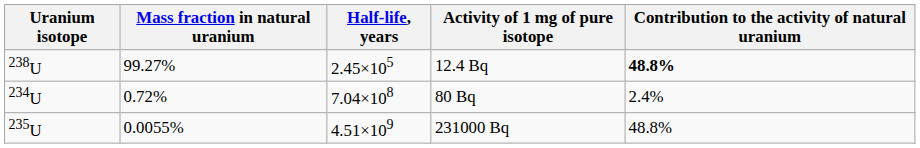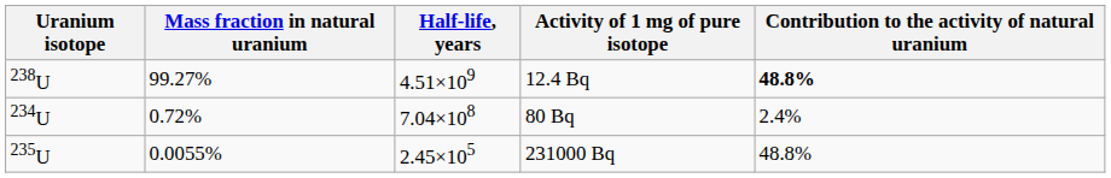 <table class="wikitable">
 <tr>
 <th>Uranium isotope</th>
 <th><a href='#'>Mass fraction</a> in natural uranium</th>
 <th><a href='#'>Half-life</a>, years</th>
 <th>Activity of 1 mg of pure isotope</th>
 <th>Contribution to the activity of natural uranium</th>
 </tr>
 <tr>
 <td><sup>238</sup>U</td>
 <td>99.27%</td>
-<td>2.45×10<sup>5</sup></td>
+<td>4.51×10<sup>9</sup></td>
 <td>12.4 Bq</td>
 <td><strong>48.8%</strong></td>
 </tr>
 <tr>
 <td><sup>234</sup>U</td>
 <td>0.72%</td>
 <td>7.04×10<sup>8</sup></td>
 <td>80 Bq</td>
 <td>2.4%</td>
 </tr>
 <tr>
 <td><sup>235</sup>U</td>
 <td>0.0055%</td>
-<td>4.51×10<sup>9</sup></td>
+<td>2.45×10<sup>5</sup></td>
 <td>231000 Bq</td>
 <td>48.8%</td>
 </tr>
 </table>
